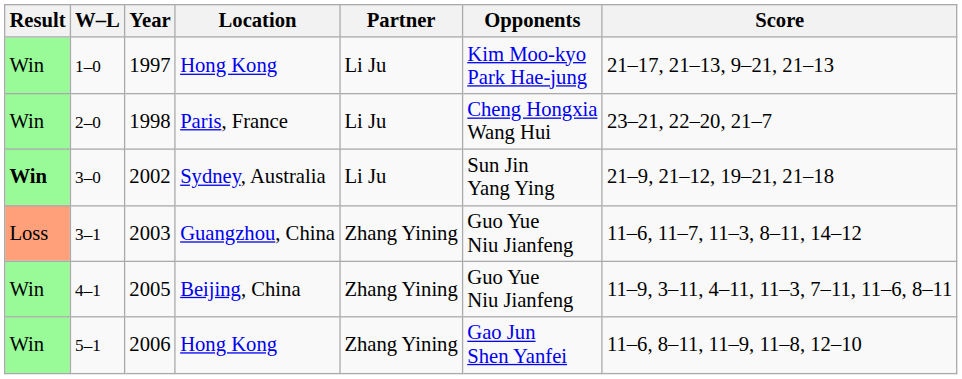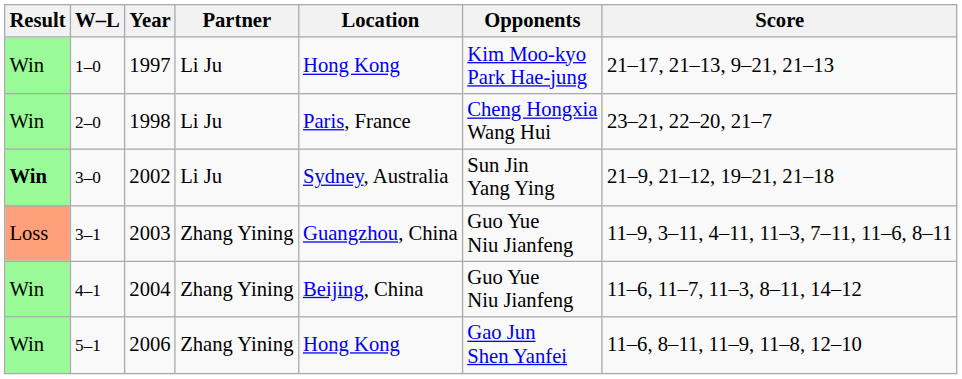 <table class="sortable wikitable">
 <tr>
 <th>Result</th>
 <th>W–L</th>
 <th>Year</th>
+<th>Partner</th>
 <th>Location</th>
-<th>Partner</th>
 <th>Opponents</th>
 <th>Score</th>
 </tr>
 <tr>
 <td bgcolor=98FB98>Win</td>
 <td><small>1–0</small></td>
 <td>1997</td>
+<td> Li Ju</td>
 <td><a href='#'>Hong Kong</a></td>
-<td> Li Ju</td>
 <td> <a href='#'>Kim Moo-kyo</a><br> <a href='#'>Park Hae-jung</a></td>
 <td>21–17, 21–13, 9–21, 21–13</td>
 </tr>
 <tr>
 <td bgcolor=98FB98>Win</td>
 <td><small>2–0</small></td>
 <td>1998</td>
+<td> Li Ju</td>
 <td><a href='#'>Paris</a>, France</td>
-<td> Li Ju</td>
 <td> <a href='#'>Cheng Hongxia</a><br> Wang Hui</td>
 <td>23–21, 22–20, 21–7</td>
 </tr>
 <tr>
 <td bgcolor=98FB98><strong>Win</strong></td>
 <td><small>3–0</small></td>
 <td>2002</td>
+<td> Li Ju</td>
 <td><a href='#'>Sydney</a>, Australia</td>
-<td> Li Ju</td>
 <td> Sun Jin<br> Yang Ying</td>
 <td>21–9, 21–12, 19–21, 21–18</td>
 </tr>
 <tr>
 <td bgcolor=FFA07A>Loss</td>
 <td><small>3–1</small></td>
 <td>2003</td>
+<td> Zhang Yining</td>
 <td><a href='#'>Guangzhou</a>, China</td>
+<td> Guo Yue<br> Niu Jianfeng</td>
+<td>11–9, 3–11, 4–11, 11–3, 7–11, 11–6, 8–11</td>
+</tr>
+<tr>
+<td bgcolor=98FB98>Win</td>
+<td><small>4–1</small></td>
+<td>2004</td>
 <td> Zhang Yining</td>
+<td><a href='#'>Beijing</a>, China</td>
 <td> Guo Yue<br> Niu Jianfeng</td>
 <td>11–6, 11–7, 11–3, 8–11, 14–12</td>
 </tr>
 <tr>
 <td bgcolor=98FB98>Win</td>
-<td><small>4–1</small></td>
-<td>2005</td>
-<td><a href='#'>Beijing</a>, China</td>
-<td> Zhang Yining</td>
-<td> Guo Yue<br> Niu Jianfeng</td>
-<td>11–9, 3–11, 4–11, 11–3, 7–11, 11–6, 8–11</td>
-</tr>
-<tr>
-<td bgcolor=98FB98>Win</td>
 <td><small>5–1</small></td>
 <td>2006</td>
+<td> Zhang Yining</td>
 <td><a href='#'>Hong Kong</a></td>
-<td> Zhang Yining</td>
 <td> <a href='#'>Gao Jun</a><br> <a href='#'>Shen Yanfei</a></td>
 <td>11–6, 8–11, 11–9, 11–8, 12–10</td>
 </tr>
 </table>
